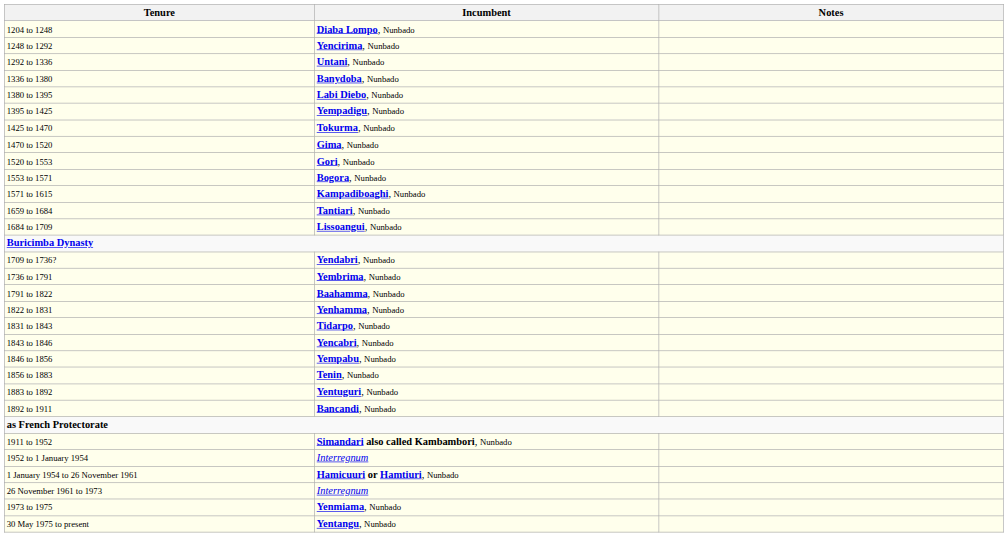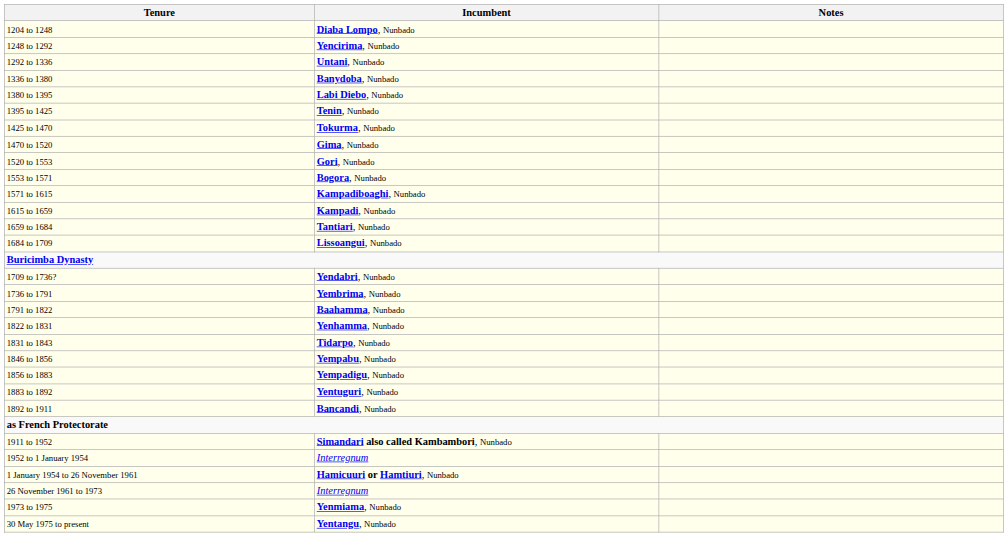 <table class="wikitable">
 <tr align=left>
 <th width="18%">Tenure</th>
 <th width="20%">Incumbent</th>
 <th width="20%">Notes</th>
 </tr>
 <tr valign=top bgcolor="#ffffec">
 <td><small> 1204 to 1248</small></td>
 <td><strong><a href='#'>Diaba Lompo</a></strong>, <small>Nunbado</small></td>
 <td> </td>
 </tr>
 <tr valign=top bgcolor="#ffffec">
 <td><small> 1248 to 1292</small></td>
 <td><strong><a href='#'>Yencirima</a></strong>, <small>Nunbado</small></td>
 <td> </td>
 </tr>
 <tr valign=top bgcolor="#ffffec">
 <td><small> 1292 to 1336</small></td>
 <td><strong><a href='#'>Untani</a></strong>, <small>Nunbado</small></td>
 <td> </td>
 </tr>
 <tr valign=top bgcolor="#ffffec">
 <td><small> 1336 to 1380</small></td>
 <td><strong><a href='#'>Banydoba</a></strong>, <small>Nunbado</small></td>
 <td> </td>
 </tr>
 <tr valign=top bgcolor="#ffffec">
 <td><small> 1380 to 1395</small></td>
 <td><strong><a href='#'>Labi Diebo</a></strong>, <small>Nunbado</small></td>
 <td> </td>
 </tr>
 <tr valign=top bgcolor="#ffffec">
 <td><small> 1395 to 1425</small></td>
-<td><strong><a href='#'>Yempadigu</a></strong>, <small>Nunbado</small></td>
+<td><strong><a href='#'>Tenin</a></strong>, <small>Nunbado</small></td>
 <td> </td>
 </tr>
 <tr valign=top bgcolor="#ffffec">
 <td><small> 1425 to 1470</small></td>
 <td><strong><a href='#'>Tokurma</a></strong>, <small>Nunbado</small></td>
 <td> </td>
 </tr>
 <tr valign=top bgcolor="#ffffec">
 <td><small> 1470 to 1520</small></td>
 <td><strong><a href='#'>Gima</a></strong>, <small>Nunbado</small></td>
 <td> </td>
 </tr>
 <tr valign=top bgcolor="#ffffec">
 <td><small> 1520 to 1553</small></td>
 <td><strong><a href='#'>Gori</a></strong>, <small>Nunbado</small></td>
 <td> </td>
 </tr>
 <tr valign=top bgcolor="#ffffec">
 <td><small> 1553 to 1571</small></td>
 <td><strong><a href='#'>Bogora</a></strong>, <small>Nunbado</small></td>
 <td> </td>
 </tr>
 <tr valign=top bgcolor="#ffffec">
 <td><small> 1571 to 1615</small></td>
 <td><strong><a href='#'>Kampadiboaghi</a></strong>, <small>Nunbado</small></td>
+<td> </td>
+</tr>
+<tr valign=top bgcolor="#ffffec">
+<td><small> 1615 to 1659</small></td>
+<td><strong><a href='#'>Kampadi</a></strong>, <small>Nunbado</small></td>
 <td> </td>
 </tr>
 <tr valign=top bgcolor="#ffffec">
 <td><small> 1659 to 1684</small></td>
 <td><strong><a href='#'>Tantiari</a></strong>, <small>Nunbado</small></td>
 <td> </td>
 </tr>
 <tr valign=top bgcolor="#ffffec">
 <td><small> 1684 to 1709</small></td>
 <td><strong><a href='#'>Lissoangui</a></strong>, <small>Nunbado</small></td>
 <td> </td>
 </tr>
 <tr valign=top>
 <td colspan="3"><strong><a href='#'>Buricimba Dynasty</a></strong></td>
 </tr>
 <tr valign=top bgcolor="#ffffec">
 <td><small>1709 to 1736?</small></td>
 <td><strong><a href='#'>Yendabri</a></strong>, <small>Nunbado</small></td>
 <td> </td>
 </tr>
 <tr valign=top bgcolor="#ffffec">
 <td><small>1736 to 1791</small></td>
 <td><strong><a href='#'>Yembrima</a></strong>, <small>Nunbado</small></td>
 <td> </td>
 </tr>
 <tr valign=top bgcolor="#ffffec">
 <td><small>1791 to 1822</small></td>
 <td><strong><a href='#'>Baahamma</a></strong>, <small>Nunbado</small></td>
 <td> </td>
 </tr>
 <tr valign=top bgcolor="#ffffec">
 <td><small> 1822 to 1831</small></td>
 <td><strong><a href='#'>Yenhamma</a></strong>, <small>Nunbado</small></td>
 <td> </td>
 </tr>
 <tr valign=top bgcolor="#ffffec">
 <td><small> 1831 to 1843</small></td>
 <td><strong><a href='#'>Tidarpo</a></strong>, <small>Nunbado</small></td>
 <td> </td>
 </tr>
 <tr valign=top bgcolor="#ffffec">
-<td><small> 1843 to 1846</small></td>
-<td><strong><a href='#'>Yencabri</a></strong>, <small>Nunbado</small></td>
-<td> </td>
-</tr>
-<tr valign=top bgcolor="#ffffec">
 <td><small> 1846 to 1856</small></td>
 <td><strong><a href='#'>Yempabu</a></strong>, <small>Nunbado</small></td>
 <td> </td>
 </tr>
 <tr valign=top bgcolor="#ffffec">
 <td><small> 1856 to 1883</small></td>
-<td><strong><a href='#'>Tenin</a></strong>, <small>Nunbado</small></td>
+<td><strong><a href='#'>Yempadigu</a></strong>, <small>Nunbado</small></td>
 <td> </td>
 </tr>
 <tr valign=top bgcolor="#ffffec">
 <td><small> 1883 to 1892</small></td>
 <td><strong><a href='#'>Yentuguri</a></strong>, <small>Nunbado</small></td>
 <td> </td>
 </tr>
 <tr valign=top bgcolor="#ffffec">
 <td><small> 1892 to 1911</small></td>
 <td><strong><a href='#'>Bancandi</a></strong>, <small>Nunbado</small></td>
 <td> </td>
 </tr>
 <tr valign=top>
 <td colspan="3"><strong>as French Protectorate</strong></td>
 </tr>
 <tr valign=top bgcolor="#ffffec">
 <td><small> 1911 to 1952</small></td>
 <td><strong><a href='#'>Simandari</a> also called Kambambori</strong>, <small>Nunbado</small></td>
 <td> </td>
 </tr>
 <tr valign=top bgcolor="#ffffec">
 <td><small> 1952 to 1 January 1954</small></td>
 <td><em><a href='#'>Interregnum</a></em></td>
 <td> </td>
 </tr>
 <tr valign=top bgcolor="#ffffec">
 <td><small> 1 January 1954 to 26 November 1961</small></td>
 <td><strong><a href='#'>Hamicuuri</a> or <a href='#'>Hamtiuri</a></strong>, <small>Nunbado</small></td>
 <td> </td>
 </tr>
 <tr valign=top bgcolor="#ffffec">
 <td><small> 26 November 1961 to 1973</small></td>
 <td><em><a href='#'>Interregnum</a></em></td>
 <td> </td>
 </tr>
 <tr valign=top bgcolor="#ffffec">
 <td><small> 1973 to 1975</small></td>
 <td><strong><a href='#'>Yenmiama</a></strong>, <small>Nunbado</small></td>
 <td> </td>
 </tr>
 <tr valign=top bgcolor="#ffffec">
 <td><small> 30 May 1975 to present</small></td>
 <td><strong><a href='#'>Yentangu</a></strong>, <small>Nunbado</small></td>
 <td> </td>
 </tr>
 </table>
